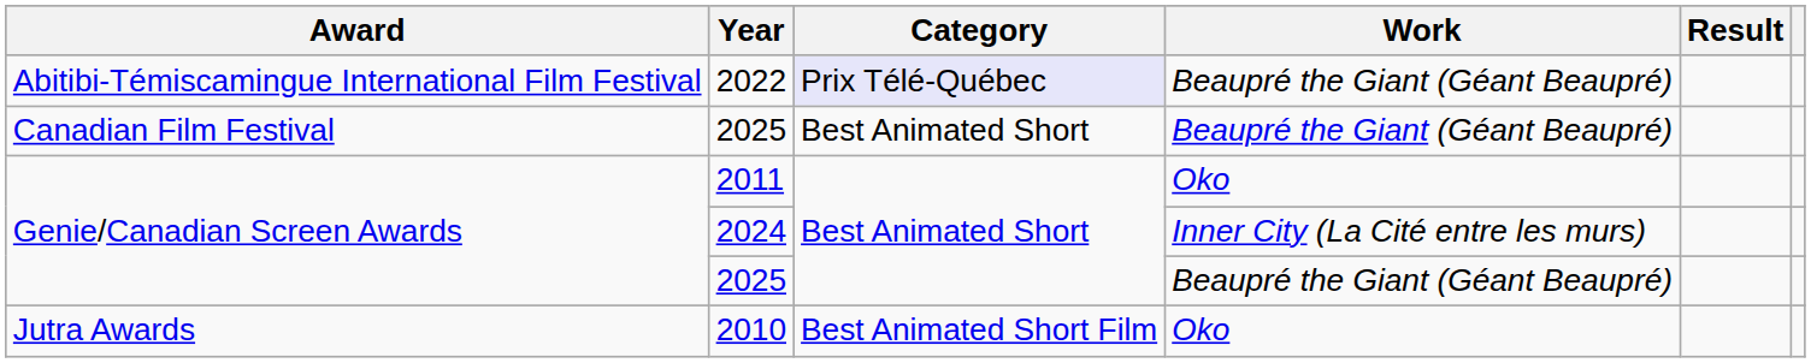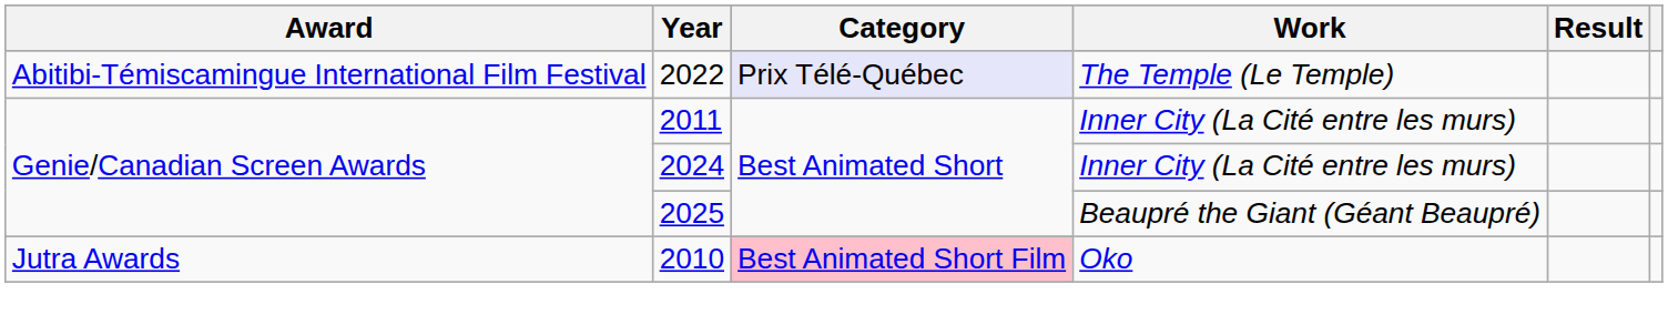 <table class="wikitable sortable">
 <tr style="background:#ccc; text-align:center;">
 <th>Award</th>
 <th>Year</th>
 <th>Category</th>
 <th>Work</th>
 <th>Result</th>
 <th class="unsortable"></th>
 </tr>
 <tr>
 <td><a href='#'>Abitibi-Témiscamingue International Film Festival</a></td>
 <td>2022</td>
 <td style="background: lavender;">Prix Télé-Québec</td>
-<td><em>Beaupré the Giant (Géant Beaupré)</em></td>
-<td></td>
-<td></td>
-</tr>
-<tr>
-<td><a href='#'>Canadian Film Festival</a></td>
-<td>2025</td>
-<td>Best Animated Short</td>
-<td><em><a href='#'>Beaupré the Giant</a> (Géant Beaupré)</em></td>
+<td><em><a href='#'>The Temple</a> (Le Temple)</em></td>
 <td></td>
 <td></td>
 </tr>
 <tr>
 <td rowspan=3><a href='#'>Genie</a>/<a href='#'>Canadian Screen Awards</a></td>
 <td><a href='#'>2011</a></td>
 <td rowspan=3><a href='#'>Best Animated Short</a></td>
-<td><em><a href='#'>Oko</a></em></td>
+<td><em><a href='#'>Inner City</a> (La Cité entre les murs)</em></td>
 <td></td>
 <td></td>
 </tr>
 <tr>
 <td><a href='#'>2024</a></td>
 <td><em><a href='#'>Inner City</a> (La Cité entre les murs)</em></td>
 <td></td>
 <td></td>
 </tr>
 <tr>
 <td><a href='#'>2025</a></td>
 <td><em>Beaupré the Giant (Géant Beaupré)</em></td>
 <td></td>
 <td></td>
 </tr>
 <tr>
 <td><a href='#'>Jutra Awards</a></td>
 <td><a href='#'>2010</a></td>
-<td><a href='#'>Best Animated Short Film</a></td>
+<td style="background: pink;"><a href='#'>Best Animated Short Film</a></td>
 <td><em><a href='#'>Oko</a></em></td>
 <td></td>
 <td></td>
 </tr>
 </table>
